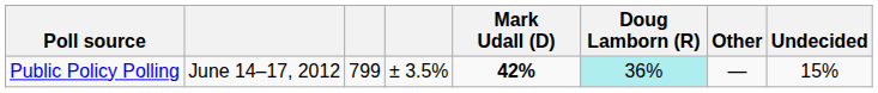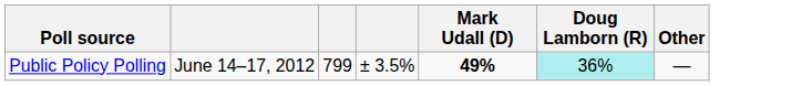 <table class="wikitable" style="text-align:center">
 <tr valign= bottom>
 <th>Poll source</th>
 <th></th>
 <th></th>
 <th></th>
 <th style="width:100px;">Mark<br>Udall (D)</th>
 <th style="width:100px;">Doug<br>Lamborn (R)</th>
 <th>Other</th>
-<th>Undecided</th>
 </tr>
 <tr>
 <td align=left><a href='#'>Public Policy Polling</a></td>
 <td>June 14–17, 2012</td>
 <td>799</td>
 <td>± 3.5%</td>
-<td><strong>42%</strong></td>
+<td><strong>49%</strong></td>
 <td style="background: paleturquoise;">36%</td>
 <td>—</td>
-<td>15%</td>
 </tr>
 </table>
